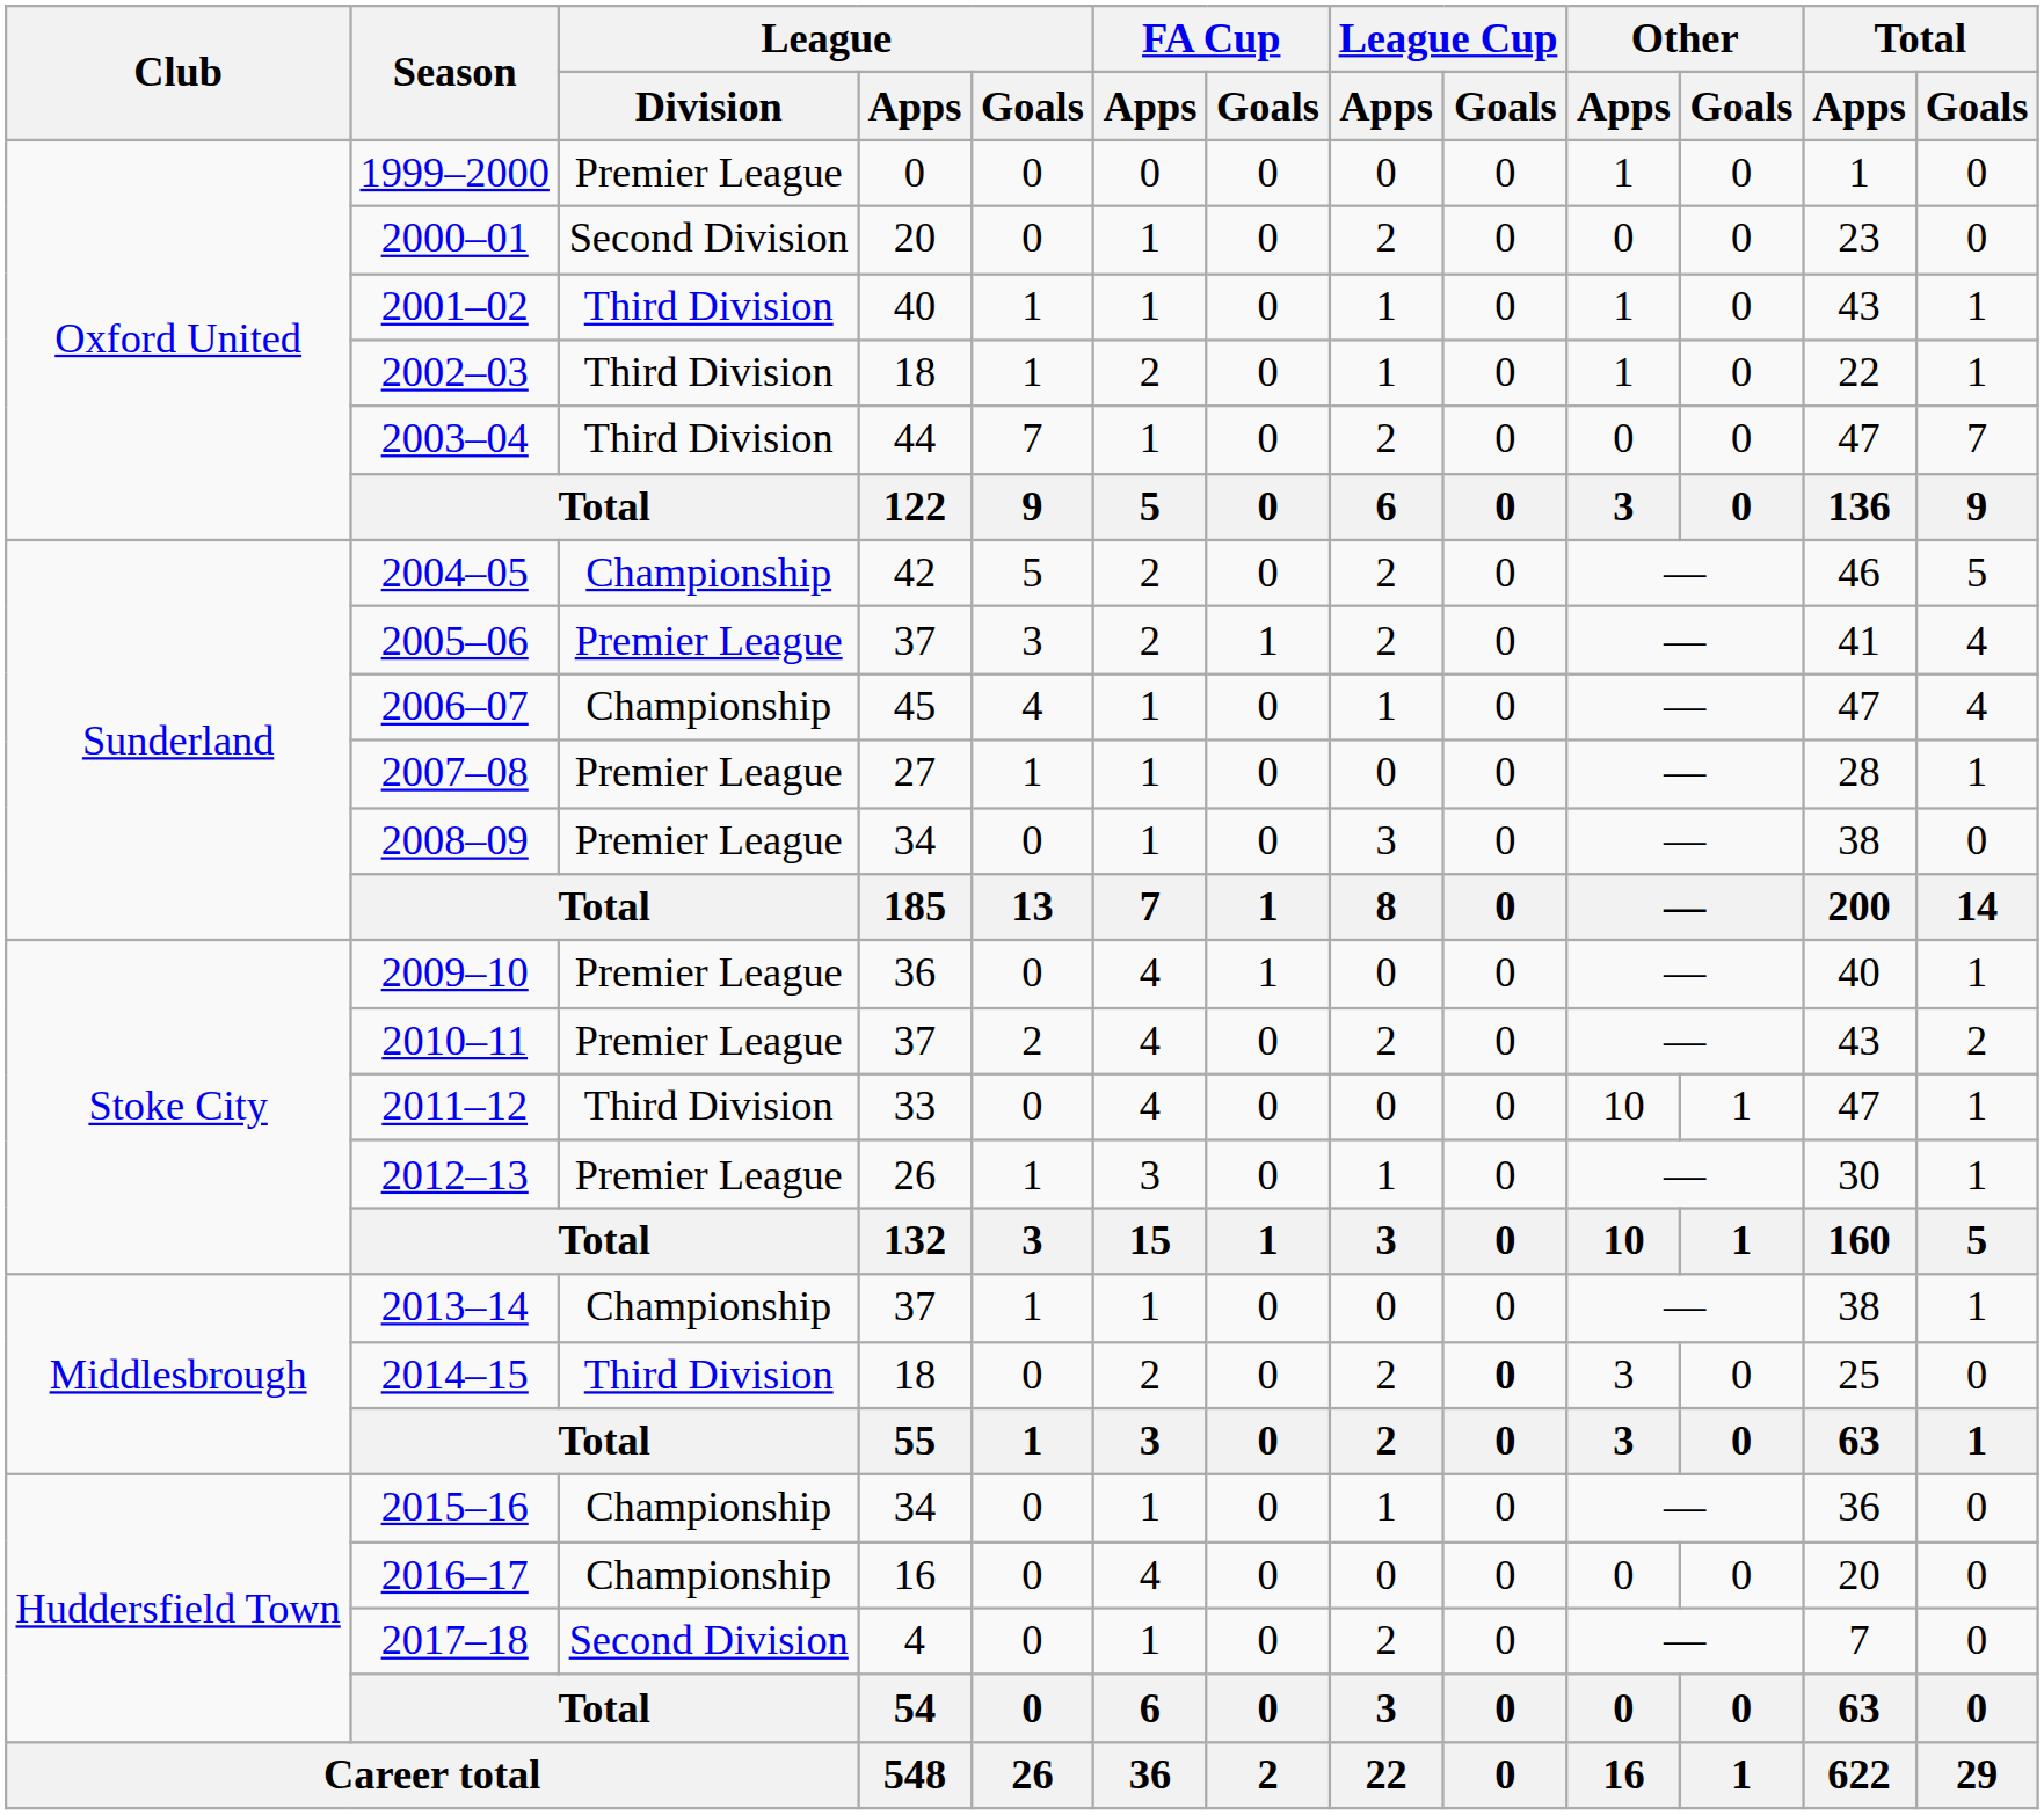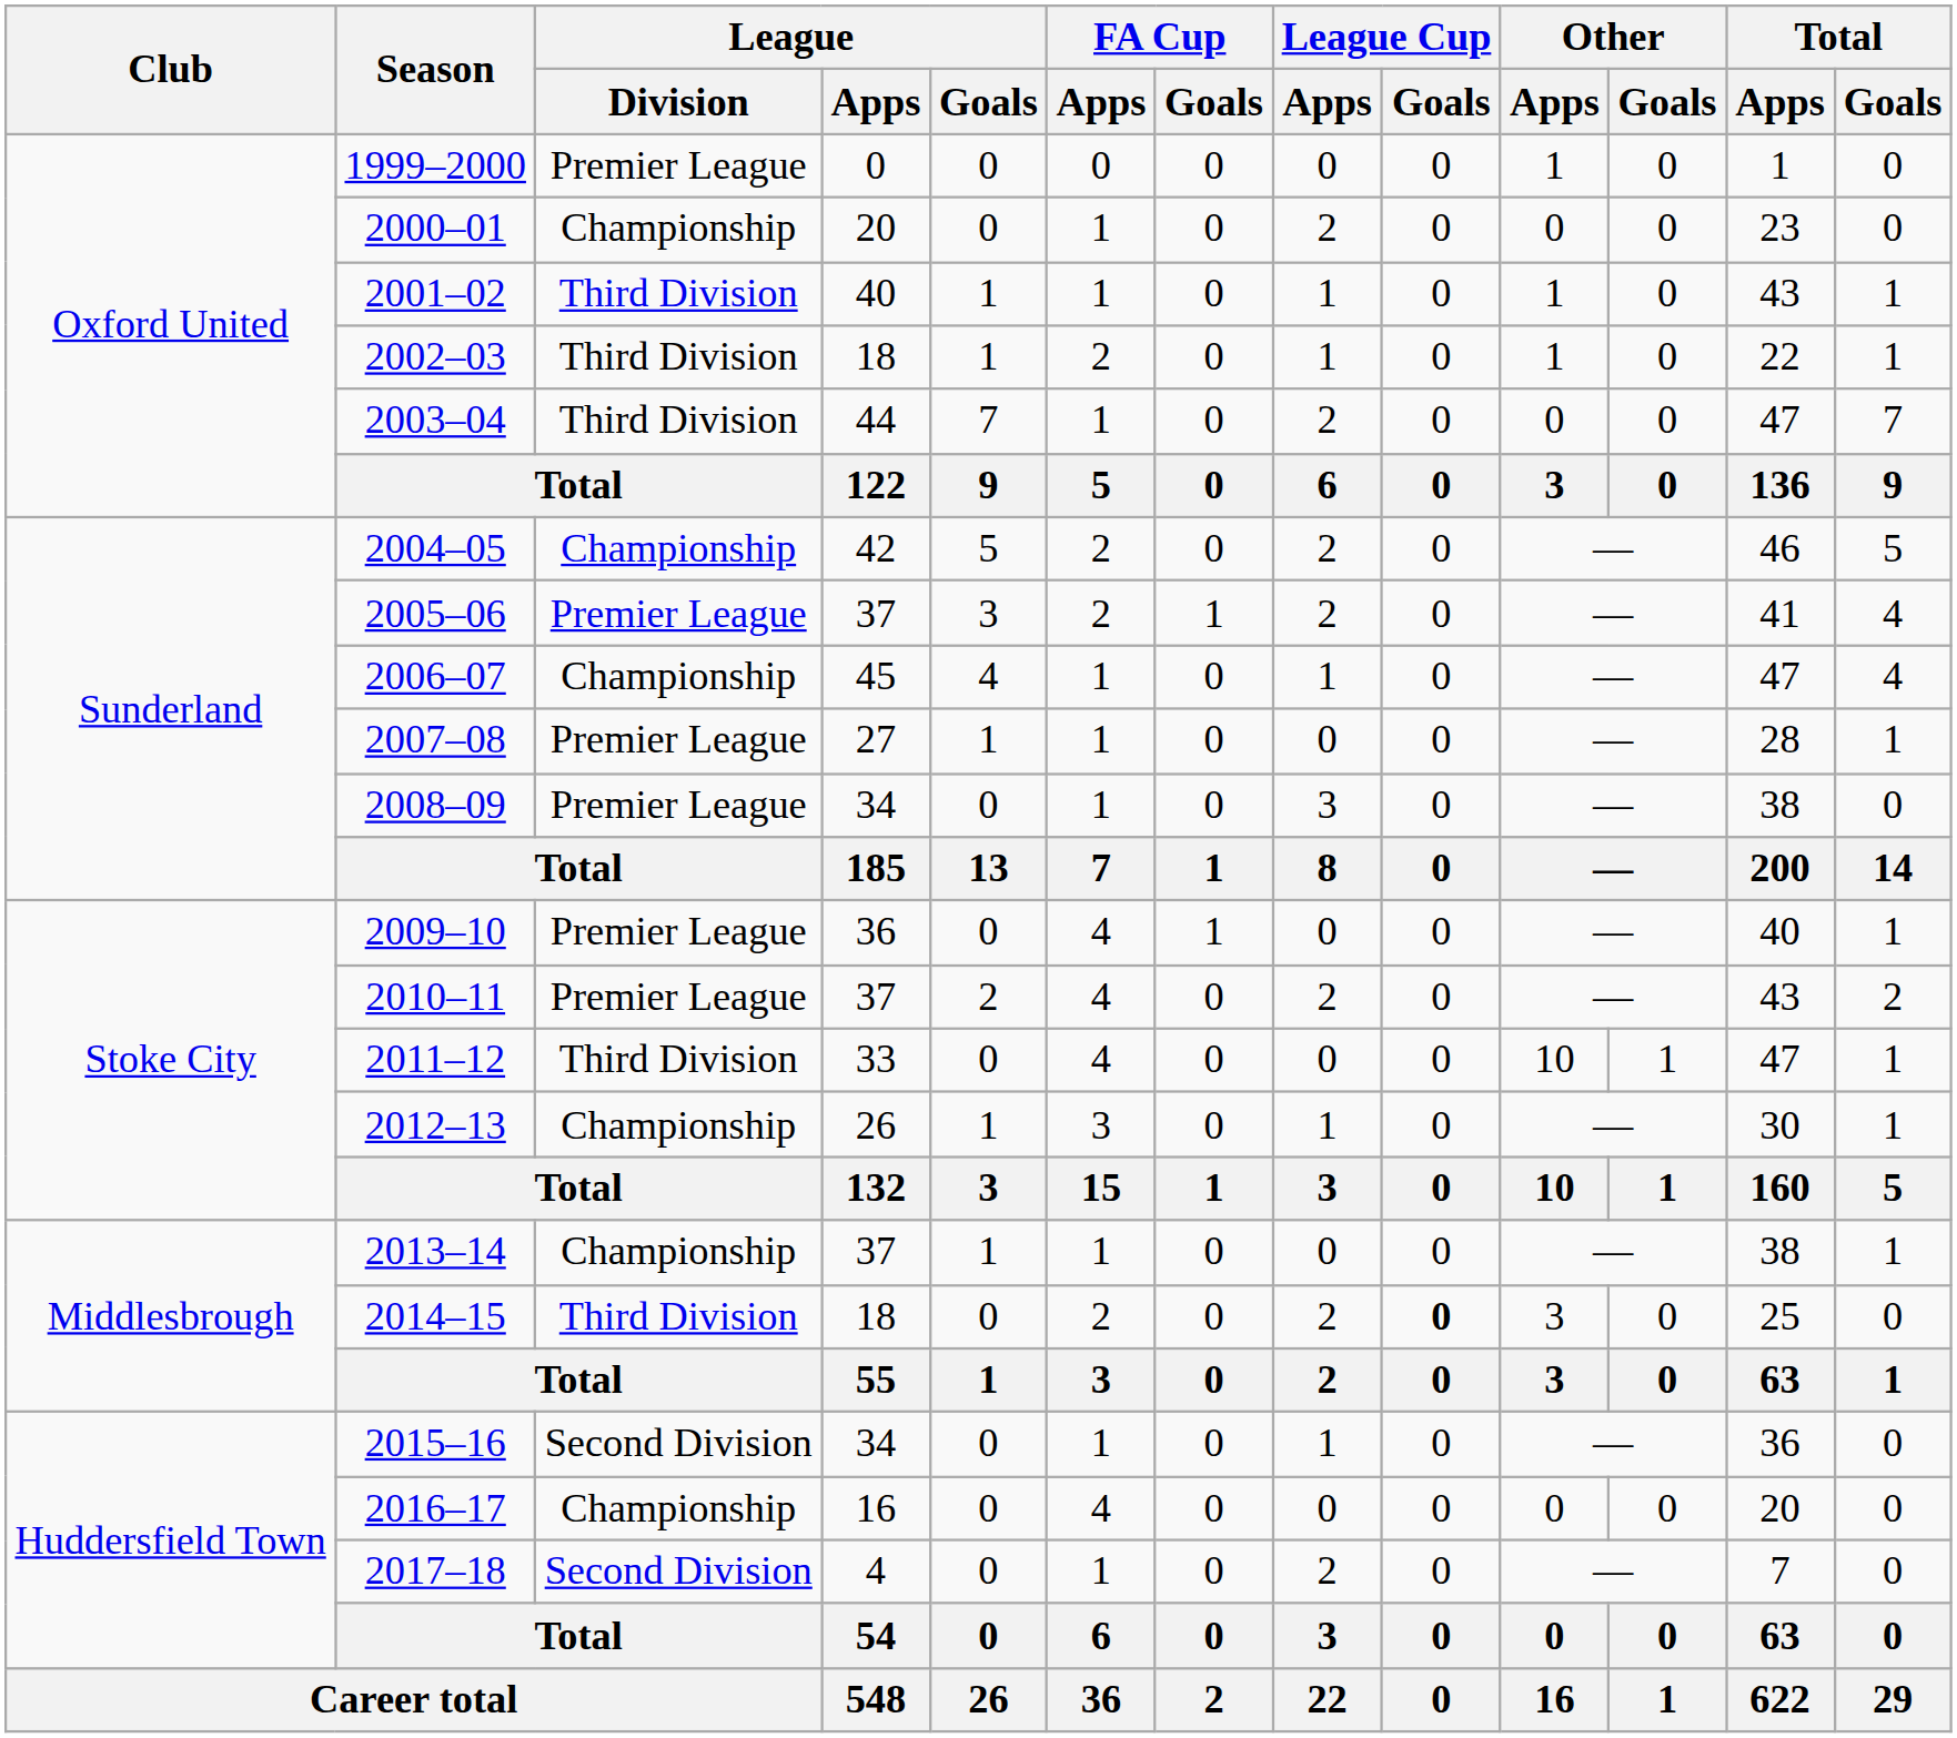 <table class=wikitable style="text-align: center">
 <tr>
 <th rowspan=2>Club</th>
 <th rowspan=2>Season</th>
 <th colspan=3>League</th>
 <th colspan=2><a href='#'>FA Cup</a></th>
 <th colspan=2><a href='#'>League Cup</a></th>
 <th colspan=2>Other</th>
 <th colspan=2>Total</th>
 </tr>
 <tr>
 <th>Division</th>
 <th>Apps</th>
 <th>Goals</th>
 <th>Apps</th>
 <th>Goals</th>
 <th>Apps</th>
 <th>Goals</th>
 <th>Apps</th>
 <th>Goals</th>
 <th>Apps</th>
 <th>Goals</th>
 </tr>
 <tr>
 <td rowspan=6><a href='#'>Oxford United</a></td>
 <td><a href='#'>1999–2000</a></td>
 <td>Premier League</td>
 <td>0</td>
 <td>0</td>
 <td>0</td>
 <td>0</td>
 <td>0</td>
 <td>0</td>
 <td>1</td>
 <td>0</td>
 <td>1</td>
 <td>0</td>
 </tr>
 <tr>
 <td><a href='#'>2000–01</a></td>
-<td>Second Division</td>
+<td>Championship</td>
 <td>20</td>
 <td>0</td>
 <td>1</td>
 <td>0</td>
 <td>2</td>
 <td>0</td>
 <td>0</td>
 <td>0</td>
 <td>23</td>
 <td>0</td>
 </tr>
 <tr>
 <td><a href='#'>2001–02</a></td>
 <td><a href='#'>Third Division</a></td>
 <td>40</td>
 <td>1</td>
 <td>1</td>
 <td>0</td>
 <td>1</td>
 <td>0</td>
 <td>1</td>
 <td>0</td>
 <td>43</td>
 <td>1</td>
 </tr>
 <tr>
 <td><a href='#'>2002–03</a></td>
 <td>Third Division</td>
 <td>18</td>
 <td>1</td>
 <td>2</td>
 <td>0</td>
 <td>1</td>
 <td>0</td>
 <td>1</td>
 <td>0</td>
 <td>22</td>
 <td>1</td>
 </tr>
 <tr>
 <td><a href='#'>2003–04</a></td>
 <td>Third Division</td>
 <td>44</td>
 <td>7</td>
 <td>1</td>
 <td>0</td>
 <td>2</td>
 <td>0</td>
 <td>0</td>
 <td>0</td>
 <td>47</td>
 <td>7</td>
 </tr>
 <tr>
 <th colspan=2>Total</th>
 <th>122</th>
 <th>9</th>
 <th>5</th>
 <th>0</th>
 <th>6</th>
 <th>0</th>
 <th>3</th>
 <th>0</th>
 <th>136</th>
 <th>9</th>
 </tr>
 <tr>
 <td rowspan=6><a href='#'>Sunderland</a></td>
 <td><a href='#'>2004–05</a></td>
 <td><a href='#'>Championship</a></td>
 <td>42</td>
 <td>5</td>
 <td>2</td>
 <td>0</td>
 <td>2</td>
 <td>0</td>
 <td colspan=2>—</td>
 <td>46</td>
 <td>5</td>
 </tr>
 <tr>
 <td><a href='#'>2005–06</a></td>
 <td><a href='#'>Premier League</a></td>
 <td>37</td>
 <td>3</td>
 <td>2</td>
 <td>1</td>
 <td>2</td>
 <td>0</td>
 <td colspan=2>—</td>
 <td>41</td>
 <td>4</td>
 </tr>
 <tr>
 <td><a href='#'>2006–07</a></td>
 <td>Championship</td>
 <td>45</td>
 <td>4</td>
 <td>1</td>
 <td>0</td>
 <td>1</td>
 <td>0</td>
 <td colspan=2>—</td>
 <td>47</td>
 <td>4</td>
 </tr>
 <tr>
 <td><a href='#'>2007–08</a></td>
 <td>Premier League</td>
 <td>27</td>
 <td>1</td>
 <td>1</td>
 <td>0</td>
 <td>0</td>
 <td>0</td>
 <td colspan=2>—</td>
 <td>28</td>
 <td>1</td>
 </tr>
 <tr>
 <td><a href='#'>2008–09</a></td>
 <td>Premier League</td>
 <td>34</td>
 <td>0</td>
 <td>1</td>
 <td>0</td>
 <td>3</td>
 <td>0</td>
 <td colspan=2>—</td>
 <td>38</td>
 <td>0</td>
 </tr>
 <tr>
 <th colspan=2>Total</th>
 <th>185</th>
 <th>13</th>
 <th>7</th>
 <th>1</th>
 <th>8</th>
 <th>0</th>
 <th colspan=2>—</th>
 <th>200</th>
 <th>14</th>
 </tr>
 <tr>
 <td rowspan=5><a href='#'>Stoke City</a></td>
 <td><a href='#'>2009–10</a></td>
 <td>Premier League</td>
 <td>36</td>
 <td>0</td>
 <td>4</td>
 <td>1</td>
 <td>0</td>
 <td>0</td>
 <td colspan=2>—</td>
 <td>40</td>
 <td>1</td>
 </tr>
 <tr>
 <td><a href='#'>2010–11</a></td>
 <td>Premier League</td>
 <td>37</td>
 <td>2</td>
 <td>4</td>
 <td>0</td>
 <td>2</td>
 <td>0</td>
 <td colspan=2>—</td>
 <td>43</td>
 <td>2</td>
 </tr>
 <tr>
 <td><a href='#'>2011–12</a></td>
 <td>Third Division</td>
 <td>33</td>
 <td>0</td>
 <td>4</td>
 <td>0</td>
 <td>0</td>
 <td>0</td>
 <td>10</td>
 <td>1</td>
 <td>47</td>
 <td>1</td>
 </tr>
 <tr>
 <td><a href='#'>2012–13</a></td>
-<td>Premier League</td>
+<td>Championship</td>
 <td>26</td>
 <td>1</td>
 <td>3</td>
 <td>0</td>
 <td>1</td>
 <td>0</td>
 <td colspan=2>—</td>
 <td>30</td>
 <td>1</td>
 </tr>
 <tr>
 <th colspan=2>Total</th>
 <th>132</th>
 <th>3</th>
 <th>15</th>
 <th>1</th>
 <th>3</th>
 <th>0</th>
 <th>10</th>
 <th>1</th>
 <th>160</th>
 <th>5</th>
 </tr>
 <tr>
 <td rowspan=3><a href='#'>Middlesbrough</a></td>
 <td><a href='#'>2013–14</a></td>
 <td>Championship</td>
 <td>37</td>
 <td>1</td>
 <td>1</td>
 <td>0</td>
 <td>0</td>
 <td>0</td>
 <td colspan=2>—</td>
 <td>38</td>
 <td>1</td>
 </tr>
 <tr>
 <td><a href='#'>2014–15</a></td>
 <td><a href='#'>Third Division</a></td>
 <td>18</td>
 <td>0</td>
 <td>2</td>
 <td>0</td>
 <td>2</td>
 <td><strong>0</strong></td>
 <td>3</td>
 <td>0</td>
 <td>25</td>
 <td>0</td>
 </tr>
 <tr>
 <th colspan=2>Total</th>
 <th>55</th>
 <th>1</th>
 <th>3</th>
 <th>0</th>
 <th>2</th>
 <th>0</th>
 <th>3</th>
 <th>0</th>
 <th>63</th>
 <th>1</th>
 </tr>
 <tr>
 <td rowspan=4><a href='#'>Huddersfield Town</a></td>
 <td><a href='#'>2015–16</a></td>
-<td>Championship</td>
+<td>Second Division</td>
 <td>34</td>
 <td>0</td>
 <td>1</td>
 <td>0</td>
 <td>1</td>
 <td>0</td>
 <td colspan=2>—</td>
 <td>36</td>
 <td>0</td>
 </tr>
 <tr>
 <td><a href='#'>2016–17</a></td>
 <td>Championship</td>
 <td>16</td>
 <td>0</td>
 <td>4</td>
 <td>0</td>
 <td>0</td>
 <td>0</td>
 <td>0</td>
 <td>0</td>
 <td>20</td>
 <td>0</td>
 </tr>
 <tr>
 <td><a href='#'>2017–18</a></td>
 <td><a href='#'>Second Division</a></td>
 <td>4</td>
 <td>0</td>
 <td>1</td>
 <td>0</td>
 <td>2</td>
 <td>0</td>
 <td colspan=2>—</td>
 <td>7</td>
 <td>0</td>
 </tr>
 <tr>
 <th colspan=2>Total</th>
 <th>54</th>
 <th>0</th>
 <th>6</th>
 <th>0</th>
 <th>3</th>
 <th>0</th>
 <th>0</th>
 <th>0</th>
 <th>63</th>
 <th>0</th>
 </tr>
 <tr>
 <th colspan=3>Career total</th>
 <th>548</th>
 <th>26</th>
 <th>36</th>
 <th>2</th>
 <th>22</th>
 <th>0</th>
 <th>16</th>
 <th>1</th>
 <th>622</th>
 <th>29</th>
 </tr>
 </table>
